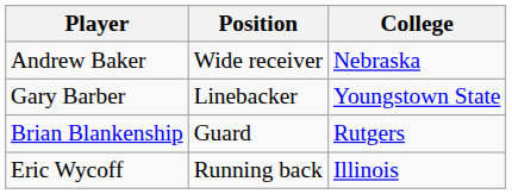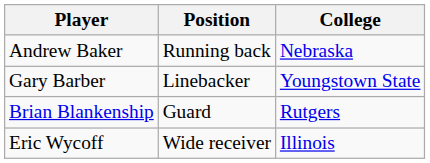 <table class="wikitable">
 <tr>
 <th>Player</th>
 <th>Position</th>
 <th>College</th>
 </tr>
 <tr>
 <td>Andrew Baker</td>
-<td>Wide receiver</td>
+<td>Running back</td>
 <td><a href='#'>Nebraska</a></td>
 </tr>
 <tr>
 <td>Gary Barber</td>
 <td>Linebacker</td>
 <td><a href='#'>Youngstown State</a></td>
 </tr>
 <tr>
 <td><a href='#'>Brian Blankenship</a></td>
 <td>Guard</td>
 <td><a href='#'>Rutgers</a></td>
 </tr>
 <tr>
 <td>Eric Wycoff</td>
-<td>Running back</td>
+<td>Wide receiver</td>
 <td><a href='#'>Illinois</a></td>
 </tr>
 </table>
